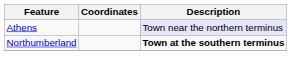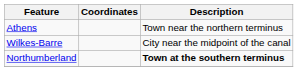 <table class="wikitable">
 <tr>
 <th>Feature</th>
 <th>Coordinates</th>
 <th>Description</th>
 </tr>
 <tr>
 <td><a href='#'>Athens</a></td>
 <td></td>
-<td style="background: lavender;">Town near the northern terminus</td>
+<td>Town near the northern terminus</td>
+</tr>
+<tr>
+<td><a href='#'>Wilkes-Barre</a></td>
+<td></td>
+<td>City near the midpoint of the canal</td>
 </tr>
 <tr>
 <td><a href='#'>Northumberland</a></td>
 <td></td>
 <td><strong>Town at the southern terminus</strong></td>
 </tr>
 <tr>
 </tr>
 </table>
